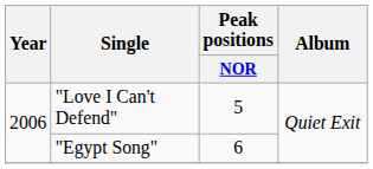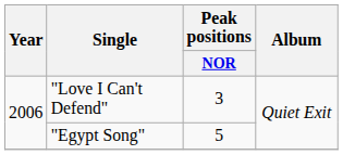 <table class="wikitable">
 <tr>
 <th align="center" rowspan="2" width="10">Year</th>
 <th align="center" rowspan="2" width="120">Single</th>
 <th align="center" colspan="1" width="20">Peak positions</th>
 <th align="center" rowspan="2" width="70">Album</th>
 </tr>
 <tr>
 <th scope="col" style="width:3em;font-size:90%;"><a href='#'>NOR</a><br></th>
 </tr>
 <tr>
 <td style="text-align:center;" rowspan=2>2006</td>
 <td>"Love I Can't Defend"</td>
-<td style="text-align:center;">5</td>
+<td style="text-align:center;">3</td>
 <td style="text-align:center;" rowspan=2><em>Quiet Exit</em></td>
 </tr>
 <tr>
 <td>"Egypt Song"</td>
-<td style="text-align:center;">6</td>
+<td style="text-align:center;">5</td>
 </tr>
 <tr>
 </tr>
 </table>
